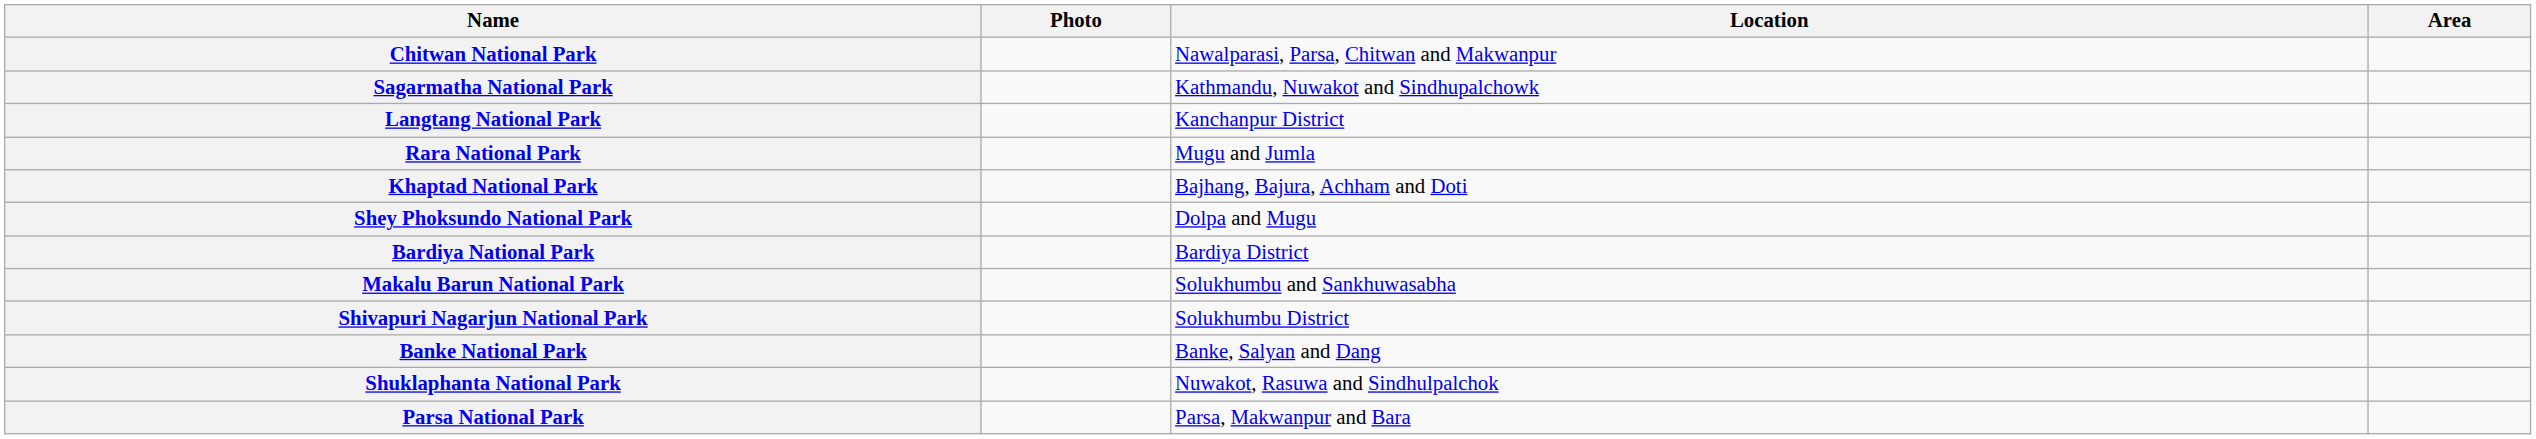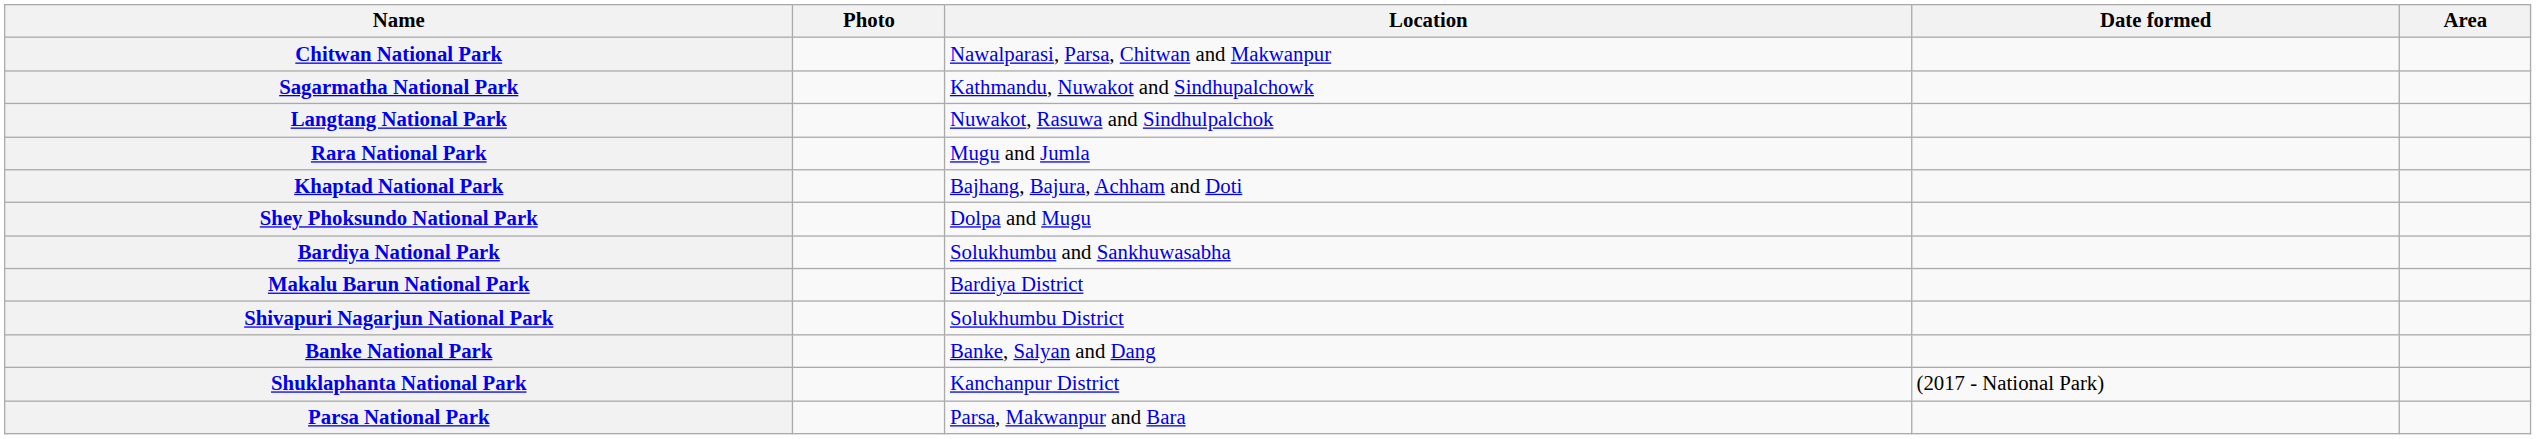 <table class="wikitable sortable plainrowheaders" style="width:98%">
 <tr>
 <th scope="col">Name</th>
 <th scope="col" class="unsortable">Photo</th>
 <th scope="col">Location</th>
+<th scope="col">Date formed</th>
 <th scope="col">Area</th>
 </tr>
 <tr>
 <th scope="row"><a href='#'>Chitwan National Park</a></th>
 <td></td>
 <td><a href='#'>Nawalparasi</a>, <a href='#'>Parsa</a>, <a href='#'>Chitwan</a> and <a href='#'>Makwanpur</a><br><small></small></td>
 <td></td>
+<td></td>
 </tr>
 <tr>
 <th scope="row"><a href='#'>Sagarmatha National Park</a></th>
 <td></td>
 <td><a href='#'>Kathmandu</a>, <a href='#'>Nuwakot</a> and <a href='#'>Sindhupalchowk</a><br><small></small></td>
 <td></td>
+<td></td>
 </tr>
 <tr>
 <th scope="row"><a href='#'>Langtang National Park</a></th>
 <td></td>
-<td><a href='#'>Kanchanpur District</a><br><small></small></td>
+<td><a href='#'>Nuwakot</a>, <a href='#'>Rasuwa</a> and <a href='#'>Sindhulpalchok</a><br><small></small></td>
+<td></td>
 <td></td>
 </tr>
 <tr>
 <th scope="row"><a href='#'>Rara National Park</a></th>
 <td></td>
 <td><a href='#'>Mugu</a> and <a href='#'>Jumla</a><br><small></small></td>
 <td></td>
+<td></td>
 </tr>
 <tr>
 <th scope="row"><a href='#'>Khaptad National Park</a></th>
 <td></td>
 <td><a href='#'>Bajhang</a>, <a href='#'>Bajura</a>, <a href='#'>Achham</a> and <a href='#'>Doti</a><br><small></small></td>
+<td></td>
 <td></td>
 </tr>
 <tr>
 <th scope="row"><a href='#'>Shey Phoksundo National Park</a></th>
 <td></td>
 <td><a href='#'>Dolpa</a> and <a href='#'>Mugu</a><br><small></small></td>
 <td></td>
+<td></td>
 </tr>
 <tr>
 <th scope="row"><a href='#'>Bardiya National Park</a></th>
 <td></td>
-<td><a href='#'>Bardiya District</a><br><small></small></td>
+<td><a href='#'>Solukhumbu</a> and <a href='#'>Sankhuwasabha</a><br><small></small></td>
+<td></td>
 <td></td>
 </tr>
 <tr>
 <th scope="row"><a href='#'>Makalu Barun National Park</a></th>
 <td></td>
-<td><a href='#'>Solukhumbu</a> and <a href='#'>Sankhuwasabha</a><br><small></small></td>
+<td><a href='#'>Bardiya District</a><br><small></small></td>
+<td></td>
 <td></td>
 </tr>
 <tr>
 <th scope="row"><a href='#'>Shivapuri Nagarjun National Park</a></th>
 <td></td>
 <td><a href='#'>Solukhumbu District</a><br><small></small></td>
 <td></td>
+<td></td>
 </tr>
 <tr>
 <th scope="row"><a href='#'>Banke National Park</a></th>
 <td></td>
 <td><a href='#'>Banke</a>, <a href='#'>Salyan</a> and <a href='#'>Dang</a><br><small></small></td>
 <td></td>
+<td></td>
 </tr>
 <tr>
 <th scope="row"><a href='#'>Shuklaphanta National Park</a></th>
 <td></td>
-<td><a href='#'>Nuwakot</a>, <a href='#'>Rasuwa</a> and <a href='#'>Sindhulpalchok</a><br><small></small></td>
+<td><a href='#'>Kanchanpur District</a><br><small></small></td>
+<td> (2017 - National Park)</td>
 <td></td>
 </tr>
 <tr>
 <th scope="row"><a href='#'>Parsa National Park</a></th>
 <td></td>
 <td><a href='#'>Parsa</a>, <a href='#'>Makwanpur</a> and <a href='#'>Bara</a><br><small></small></td>
 <td></td>
+<td></td>
 </tr>
 </table>
